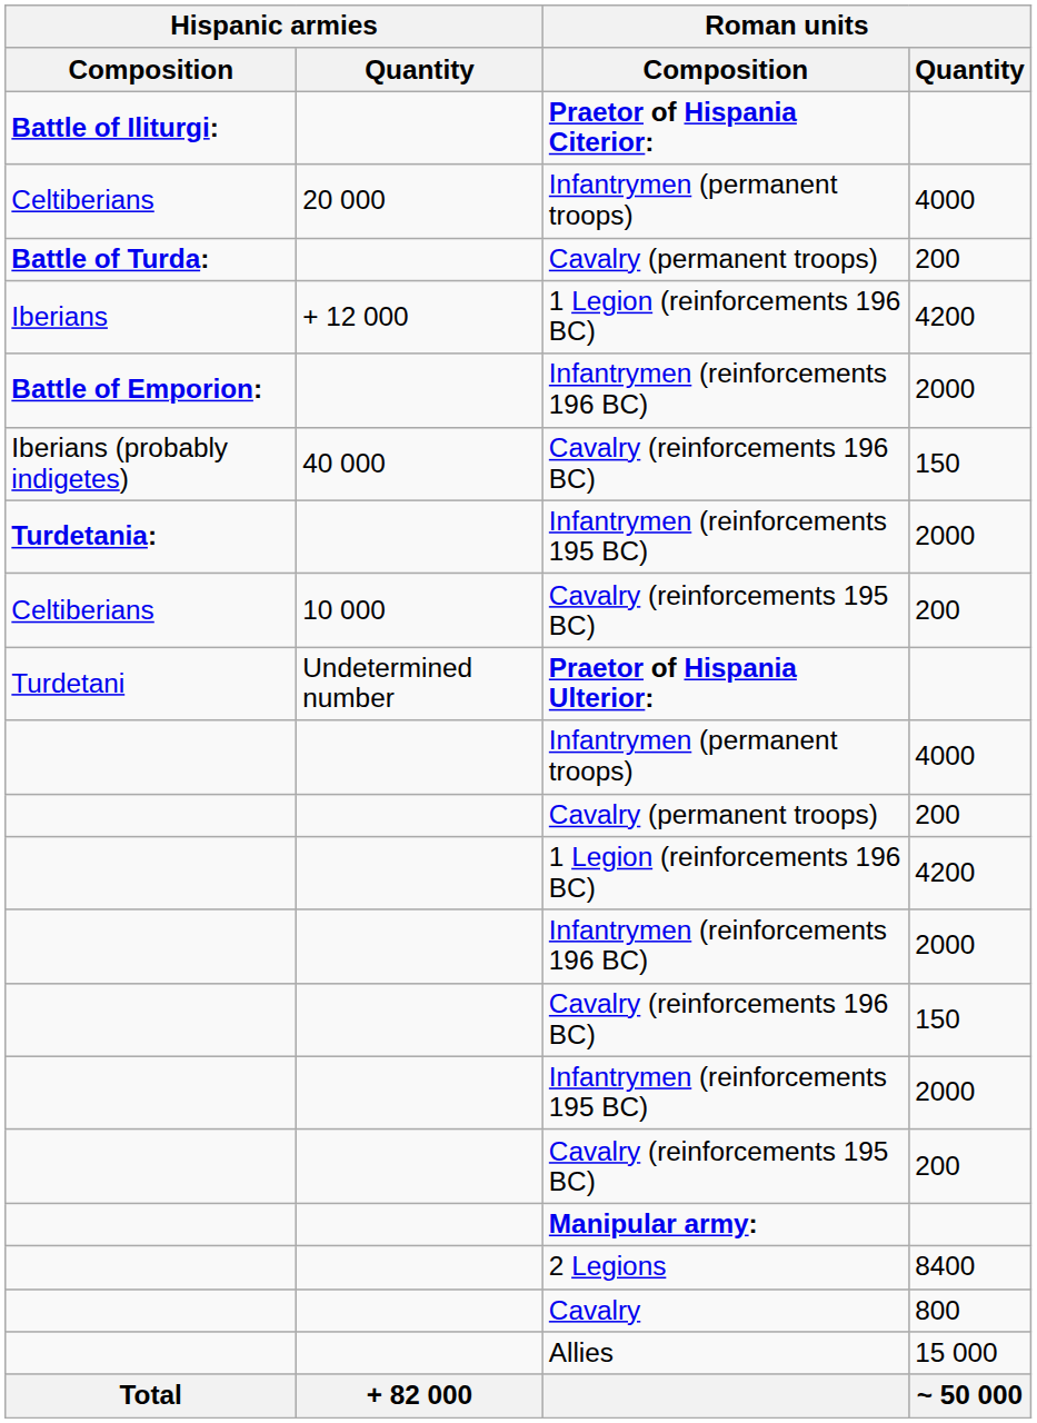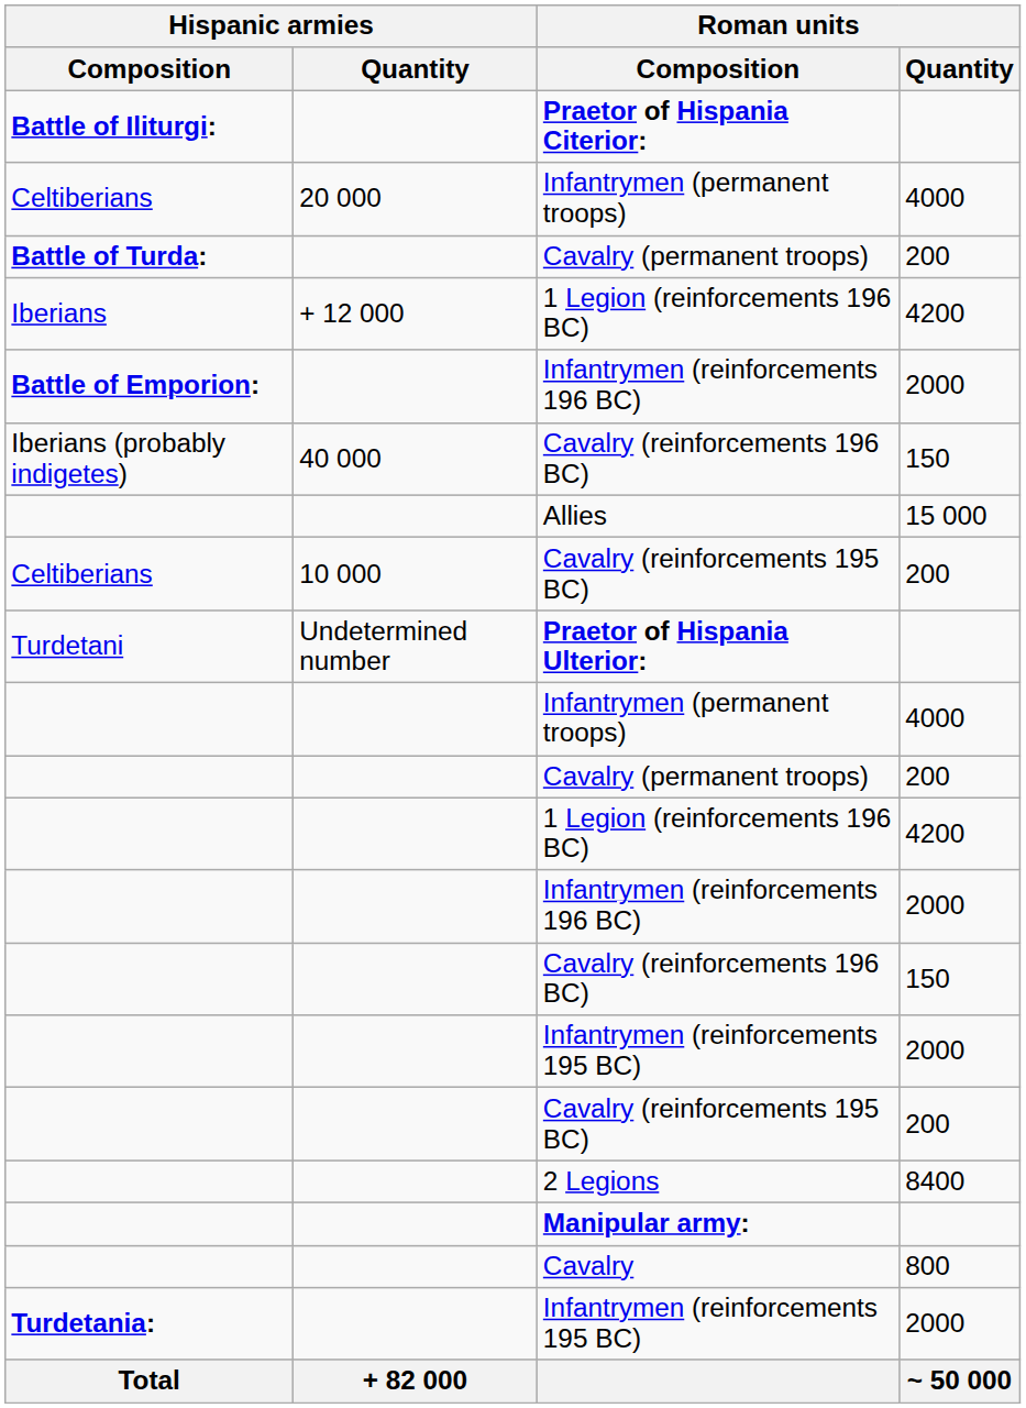 <table class="wikitable">
 <tr>
 <th colspan="2">Hispanic armies</th>
 <th colspan="2">Roman units</th>
 </tr>
 <tr>
 <th>Composition</th>
 <th>Quantity</th>
 <th>Composition</th>
 <th>Quantity</th>
 </tr>
 <tr>
 <td><strong><a href='#'>Battle of Iliturgi</a>:</strong></td>
 <td></td>
 <td><strong><a href='#'>Praetor</a> of <a href='#'>Hispania Citerior</a>:</strong></td>
 <td></td>
 </tr>
 <tr>
 <td><a href='#'>Celtiberians</a></td>
 <td>20 000</td>
 <td><a href='#'>Infantrymen</a> (permanent troops)</td>
 <td>4000</td>
 </tr>
 <tr>
 <td><strong><a href='#'>Battle of Turda</a>:</strong></td>
 <td></td>
 <td><a href='#'>Cavalry</a> (permanent troops)</td>
 <td>200</td>
 </tr>
 <tr>
 <td><a href='#'>Iberians</a></td>
 <td>+ 12 000</td>
 <td>1 <a href='#'>Legion</a> (reinforcements 196 BC)</td>
 <td>4200</td>
 </tr>
 <tr>
 <td><strong><a href='#'>Battle of Emporion</a>:</strong></td>
 <td></td>
 <td><a href='#'>Infantrymen</a> (reinforcements 196 BC)</td>
 <td>2000</td>
 </tr>
 <tr>
 <td>Iberians (probably <a href='#'>indigetes</a>)</td>
 <td>40 000</td>
 <td><a href='#'>Cavalry</a> (reinforcements 196 BC)</td>
 <td>150</td>
 </tr>
 <tr>
-<td><strong><a href='#'>Turdetania</a>:</strong></td>
 <td></td>
-<td><a href='#'>Infantrymen</a> (reinforcements 195 BC)</td>
-<td>2000</td>
+<td></td>
+<td>Allies</td>
+<td>15 000</td>
 </tr>
 <tr>
 <td><a href='#'>Celtiberians</a></td>
 <td>10 000</td>
 <td><a href='#'>Cavalry</a> (reinforcements 195 BC)</td>
 <td>200</td>
 </tr>
 <tr>
 <td><a href='#'>Turdetani</a></td>
 <td>Undetermined number</td>
 <td><strong><a href='#'>Praetor</a> of <a href='#'>Hispania Ulterior</a>:</strong></td>
 <td></td>
 </tr>
 <tr>
 <td></td>
 <td></td>
 <td><a href='#'>Infantrymen</a> (permanent troops)</td>
 <td>4000</td>
 </tr>
 <tr>
 <td></td>
 <td></td>
 <td><a href='#'>Cavalry</a> (permanent troops)</td>
 <td>200</td>
 </tr>
 <tr>
 <td></td>
 <td></td>
 <td>1 <a href='#'>Legion</a> (reinforcements 196 BC)</td>
 <td>4200</td>
 </tr>
 <tr>
 <td></td>
 <td></td>
 <td><a href='#'>Infantrymen</a> (reinforcements 196 BC)</td>
 <td>2000</td>
 </tr>
 <tr>
 <td></td>
 <td></td>
 <td><a href='#'>Cavalry</a> (reinforcements 196 BC)</td>
 <td>150</td>
 </tr>
 <tr>
 <td></td>
 <td></td>
 <td><a href='#'>Infantrymen</a> (reinforcements 195 BC)</td>
 <td>2000</td>
 </tr>
 <tr>
 <td></td>
 <td></td>
 <td><a href='#'>Cavalry</a> (reinforcements 195 BC)</td>
 <td>200</td>
 </tr>
 <tr>
 <td></td>
 <td></td>
-<td><strong><a href='#'>Manipular army</a>:</strong></td>
-<td></td>
+<td>2 <a href='#'>Legions</a></td>
+<td>8400</td>
 </tr>
 <tr>
 <td></td>
 <td></td>
-<td>2 <a href='#'>Legions</a></td>
-<td>8400</td>
+<td><strong><a href='#'>Manipular army</a>:</strong></td>
+<td></td>
 </tr>
 <tr>
 <td></td>
 <td></td>
 <td><a href='#'>Cavalry</a></td>
 <td>800</td>
 </tr>
 <tr>
+<td><strong><a href='#'>Turdetania</a>:</strong></td>
 <td></td>
-<td></td>
-<td>Allies</td>
-<td>15 000</td>
+<td><a href='#'>Infantrymen</a> (reinforcements 195 BC)</td>
+<td>2000</td>
 </tr>
 <tr>
 <th>Total</th>
 <th><strong>+ 82 000</strong></th>
 <th></th>
 <th><strong>~ 50 000</strong></th>
 </tr>
 </table>
